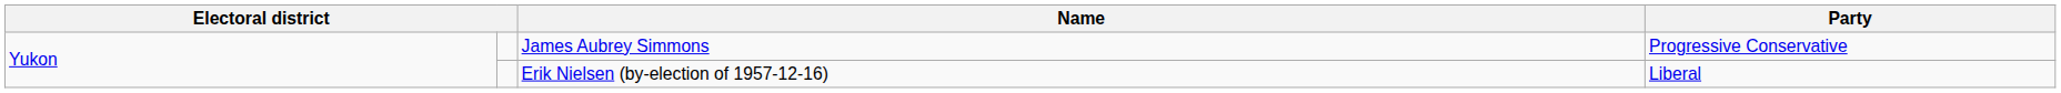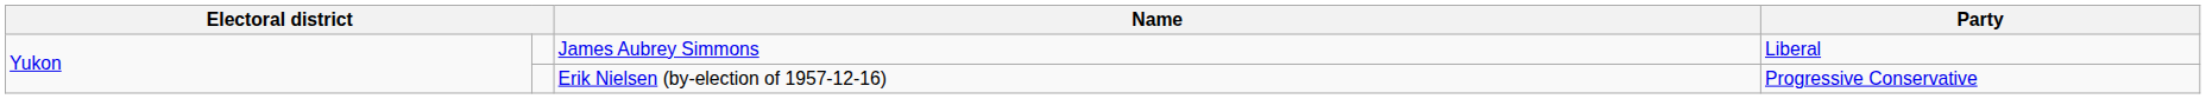 <table class="wikitable" width=95%>
 <tr>
 <th colspan=2 width=25%>Electoral district</th>
 <th>Name</th>
 <th width=20%>Party</th>
 </tr>
 <tr>
 <td width=24% rowspan=2><a href='#'>Yukon</a></td>
 <td></td>
 <td><a href='#'>James Aubrey Simmons</a></td>
-<td><a href='#'>Progressive Conservative</a></td>
+<td><a href='#'>Liberal</a></td>
 </tr>
 <tr>
 <td></td>
 <td><a href='#'>Erik Nielsen</a> (by-election of 1957-12-16)</td>
-<td><a href='#'>Liberal</a></td>
+<td><a href='#'>Progressive Conservative</a></td>
 </tr>
 </table>
